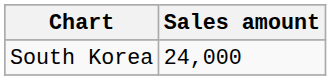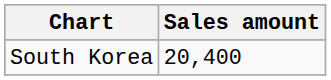 <table class="wikitable">
 <tr>
 <th>Chart</th>
 <th>Sales amount</th>
 </tr>
 <tr>
 <td>South Korea</td>
-<td>24,000</td>
+<td>20,400</td>
 </tr>
 </table>
